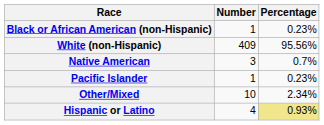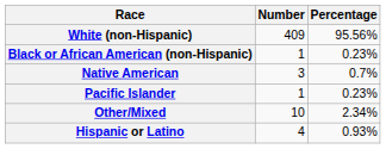 <table class="wikitable" style="text-align:right">
 <tr>
 <th scope="col">Race</th>
 <th scope="col">Number</th>
 <th scope="col">Percentage</th>
 </tr>
 <tr>
+<th scope="row"><a href='#'>White</a> (non-Hispanic)</th>
+<td>409</td>
+<td>95.56%</td>
+</tr>
+<tr>
 <th scope="row"><a href='#'>Black or African American</a> (non-Hispanic)</th>
 <td>1</td>
 <td>0.23%</td>
-</tr>
-<tr>
-<th scope="row"><a href='#'>White</a> (non-Hispanic)</th>
-<td>409</td>
-<td>95.56%</td>
 </tr>
 <tr>
 <th scope="row"><a href='#'>Native American</a></th>
 <td>3</td>
 <td>0.7%</td>
 </tr>
 <tr>
 <th scope="row"><a href='#'>Pacific Islander</a></th>
 <td>1</td>
 <td>0.23%</td>
 </tr>
 <tr>
 <th scope="row"><a href='#'>Other/Mixed</a></th>
 <td>10</td>
 <td>2.34%</td>
 </tr>
 <tr>
 <th scope="row"><a href='#'>Hispanic</a> or <a href='#'>Latino</a></th>
 <td>4</td>
-<td style="background: khaki;">0.93%</td>
+<td>0.93%</td>
 </tr>
 </table>
